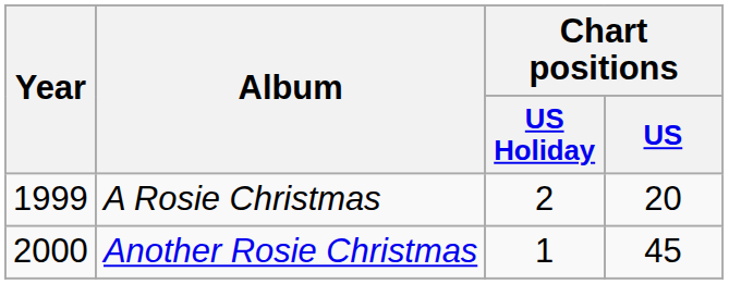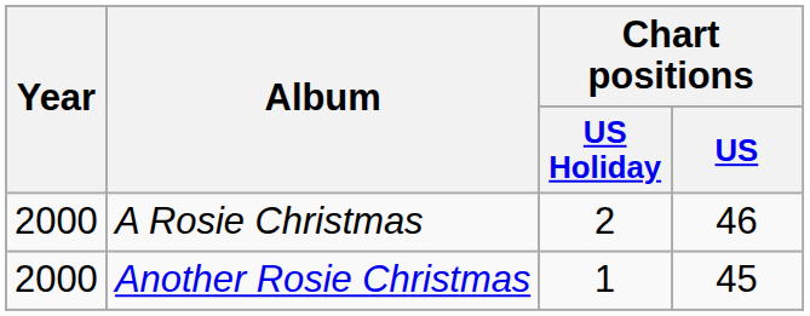 <table class="wikitable">
 <tr>
 <th rowspan="2">Year</th>
 <th rowspan="2">Album</th>
 <th colspan="3">Chart positions</th>
 </tr>
 <tr style="font-size:smaller;">
 <th width="50"><a href='#'>US Holiday</a></th>
 <th width="50"><a href='#'>US</a></th>
 </tr>
 <tr>
-<td>1999</td>
+<td>2000</td>
 <td><em>A Rosie Christmas</em></td>
 <td style="text-align:center;">2</td>
-<td style="text-align:center;">20</td>
+<td style="text-align:center;">46</td>
 </tr>
 <tr>
 <td>2000</td>
 <td><em><a href='#'>Another Rosie Christmas</a></em></td>
 <td style="text-align:center;">1</td>
 <td style="text-align:center;">45</td>
 </tr>
 </table>
